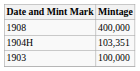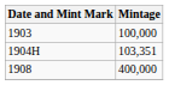 <table class="wikitable">
 <tr>
 <th>Date and Mint Mark</th>
 <th>Mintage</th>
 </tr>
 <tr>
-<td>1908</td>
-<td>400,000</td>
+<td>1903</td>
+<td>100,000</td>
 </tr>
 <tr>
 <td>1904H</td>
 <td>103,351</td>
 </tr>
 <tr>
-<td>1903</td>
-<td>100,000</td>
+<td>1908</td>
+<td>400,000</td>
 </tr>
 <tr>
 </tr>
 </table>
